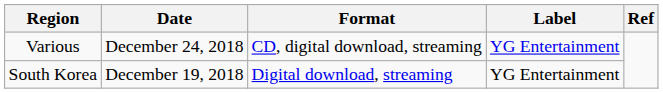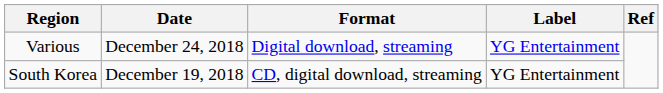 <table class="wikitable">
 <tr>
 <th>Region</th>
 <th>Date</th>
 <th>Format</th>
 <th>Label</th>
 <th>Ref</th>
 </tr>
 <tr>
 <td style="text-align:center;">Various</td>
 <td style="text-align:center;">December 24, 2018</td>
-<td><a href='#'>CD</a>, digital download, streaming</td>
+<td><a href='#'>Digital download</a>, <a href='#'>streaming</a></td>
 <td style="text-align:center;"><a href='#'>YG Entertainment</a></td>
 <td style="text-align:center;" rowspan="2"></td>
 </tr>
 <tr>
 <td style="text-align:center;">South Korea</td>
 <td style="text-align:center;">December 19, 2018</td>
-<td><a href='#'>Digital download</a>, <a href='#'>streaming</a></td>
+<td><a href='#'>CD</a>, digital download, streaming</td>
 <td style="text-align:center;">YG Entertainment</td>
 </tr>
 </table>
